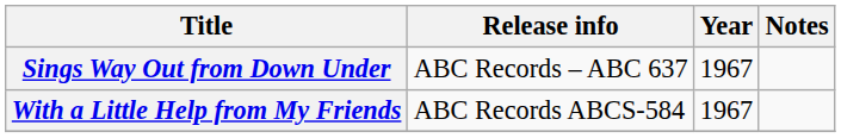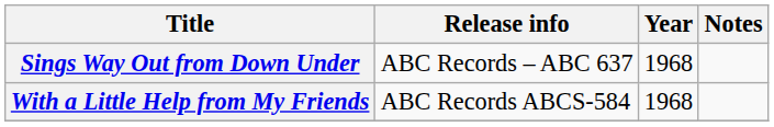 <table class="wikitable plainrowheaders sortable">
 <tr>
 <th scope="col">Title</th>
 <th scope="col">Release info</th>
 <th scope="col">Year</th>
 <th scope="col" class="unsortable">Notes</th>
 </tr>
 <tr>
 <th scope="row"><em><a href='#'>Sings Way Out from Down Under</a></em></th>
 <td>ABC Records – ABC 637</td>
-<td>1967</td>
+<td>1968</td>
 <td></td>
 </tr>
 <tr>
 <th scope="row"><em><a href='#'>With a Little Help from My Friends</a></em></th>
 <td>ABC Records ABCS-584</td>
-<td>1967</td>
+<td>1968</td>
 <td></td>
 </tr>
 <tr>
 </tr>
 </table>
